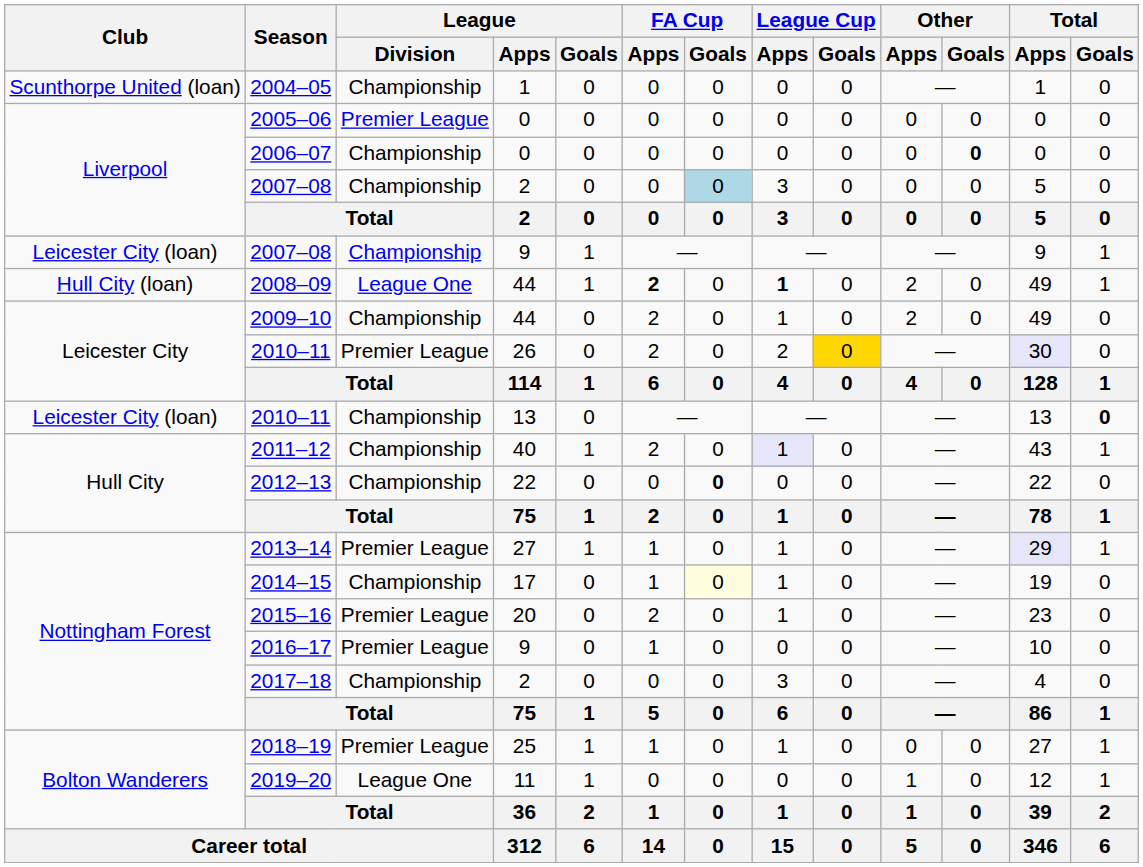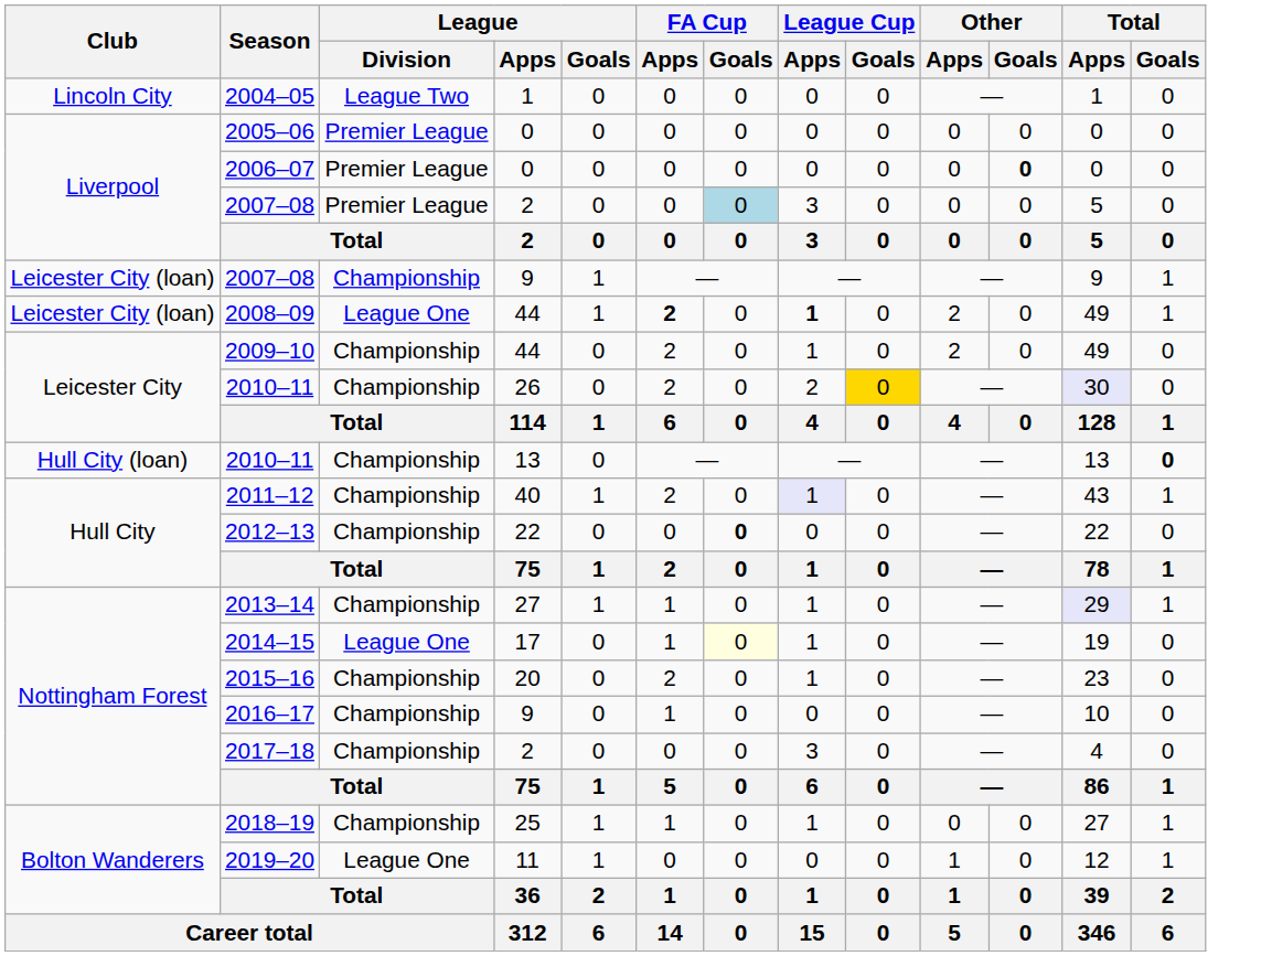 <table class=wikitable style="text-align:center">
 <tr>
 <th rowspan=2>Club</th>
 <th rowspan=2>Season</th>
 <th colspan=3>League</th>
 <th colspan=2><a href='#'>FA Cup</a></th>
 <th colspan=2><a href='#'>League Cup</a></th>
 <th colspan=2>Other</th>
 <th colspan=2>Total</th>
 </tr>
 <tr>
 <th>Division</th>
 <th>Apps</th>
 <th>Goals</th>
 <th>Apps</th>
 <th>Goals</th>
 <th>Apps</th>
 <th>Goals</th>
 <th>Apps</th>
 <th>Goals</th>
 <th>Apps</th>
 <th>Goals</th>
 </tr>
 <tr>
-<td><a href='#'>Scunthorpe United</a> (loan)</td>
+<td><a href='#'>Lincoln City</a></td>
 <td><a href='#'>2004–05</a></td>
-<td>Championship</td>
+<td><a href='#'>League Two</a></td>
 <td>1</td>
 <td>0</td>
 <td>0</td>
 <td>0</td>
 <td>0</td>
 <td>0</td>
 <td colspan=2>—</td>
 <td>1</td>
 <td>0</td>
 </tr>
 <tr>
 <td rowspan=4><a href='#'>Liverpool</a></td>
 <td><a href='#'>2005–06</a></td>
 <td><a href='#'>Premier League</a></td>
 <td>0</td>
 <td>0</td>
 <td>0</td>
 <td>0</td>
 <td>0</td>
 <td>0</td>
 <td>0</td>
 <td>0</td>
 <td>0</td>
 <td>0</td>
 </tr>
 <tr>
 <td><a href='#'>2006–07</a></td>
-<td>Championship</td>
+<td>Premier League</td>
 <td>0</td>
 <td>0</td>
 <td>0</td>
 <td>0</td>
 <td>0</td>
 <td>0</td>
 <td>0</td>
 <td><strong>0</strong></td>
 <td>0</td>
 <td>0</td>
 </tr>
 <tr>
 <td><a href='#'>2007–08</a></td>
-<td>Championship</td>
+<td>Premier League</td>
 <td>2</td>
 <td>0</td>
 <td>0</td>
 <td style="background: lightblue;">0</td>
 <td>3</td>
 <td>0</td>
 <td>0</td>
 <td>0</td>
 <td>5</td>
 <td>0</td>
 </tr>
 <tr>
 <th colspan=2>Total</th>
 <th>2</th>
 <th>0</th>
 <th>0</th>
 <th>0</th>
 <th>3</th>
 <th>0</th>
 <th>0</th>
 <th>0</th>
 <th>5</th>
 <th>0</th>
 </tr>
 <tr>
 <td><a href='#'>Leicester City</a> (loan)</td>
 <td><a href='#'>2007–08</a></td>
 <td><a href='#'>Championship</a></td>
 <td>9</td>
 <td>1</td>
 <td colspan=2>—</td>
 <td colspan=2>—</td>
 <td colspan=2>—</td>
 <td>9</td>
 <td>1</td>
 </tr>
 <tr>
-<td><a href='#'>Hull City</a> (loan)</td>
+<td><a href='#'>Leicester City</a> (loan)</td>
 <td><a href='#'>2008–09</a></td>
 <td><a href='#'>League One</a></td>
 <td>44</td>
 <td>1</td>
 <td><strong>2</strong></td>
 <td>0</td>
 <td><strong>1</strong></td>
 <td>0</td>
 <td>2</td>
 <td>0</td>
 <td>49</td>
 <td>1</td>
 </tr>
 <tr>
 <td rowspan=3>Leicester City</td>
 <td><a href='#'>2009–10</a></td>
 <td>Championship</td>
 <td>44</td>
 <td>0</td>
 <td>2</td>
 <td>0</td>
 <td>1</td>
 <td>0</td>
 <td>2</td>
 <td>0</td>
 <td>49</td>
 <td>0</td>
 </tr>
 <tr>
 <td><a href='#'>2010–11</a></td>
-<td>Premier League</td>
+<td>Championship</td>
 <td>26</td>
 <td>0</td>
 <td>2</td>
 <td>0</td>
 <td>2</td>
 <td style="background: gold;">0</td>
 <td colspan=2>—</td>
 <td style="background: lavender;">30</td>
 <td>0</td>
 </tr>
 <tr>
 <th colspan=2>Total</th>
 <th>114</th>
 <th>1</th>
 <th>6</th>
 <th>0</th>
 <th>4</th>
 <th>0</th>
 <th>4</th>
 <th>0</th>
 <th>128</th>
 <th>1</th>
 </tr>
 <tr>
-<td><a href='#'>Leicester City</a> (loan)</td>
+<td><a href='#'>Hull City</a> (loan)</td>
 <td><a href='#'>2010–11</a></td>
 <td>Championship</td>
 <td>13</td>
 <td>0</td>
 <td colspan=2>—</td>
 <td colspan=2>—</td>
 <td colspan=2>—</td>
 <td>13</td>
 <td><strong>0</strong></td>
 </tr>
 <tr>
 <td rowspan=3>Hull City</td>
 <td><a href='#'>2011–12</a></td>
 <td>Championship</td>
 <td>40</td>
 <td>1</td>
 <td>2</td>
 <td>0</td>
 <td style="background: lavender;">1</td>
 <td>0</td>
 <td colspan=2>—</td>
 <td>43</td>
 <td>1</td>
 </tr>
 <tr>
 <td><a href='#'>2012–13</a></td>
 <td>Championship</td>
 <td>22</td>
 <td>0</td>
 <td>0</td>
 <td><strong>0</strong></td>
 <td>0</td>
 <td>0</td>
 <td colspan=2>—</td>
 <td>22</td>
 <td>0</td>
 </tr>
 <tr>
 <th colspan=2>Total</th>
 <th>75</th>
 <th>1</th>
 <th>2</th>
 <th>0</th>
 <th>1</th>
 <th>0</th>
 <th colspan=2>—</th>
 <th>78</th>
 <th>1</th>
 </tr>
 <tr>
 <td rowspan=6><a href='#'>Nottingham Forest</a></td>
 <td><a href='#'>2013–14</a></td>
-<td>Premier League</td>
+<td>Championship</td>
 <td>27</td>
 <td>1</td>
 <td>1</td>
 <td>0</td>
 <td>1</td>
 <td>0</td>
 <td colspan=2>—</td>
 <td style="background: lavender;">29</td>
 <td>1</td>
 </tr>
 <tr>
 <td><a href='#'>2014–15</a></td>
-<td>Championship</td>
+<td><a href='#'>League One</a></td>
 <td>17</td>
 <td>0</td>
 <td>1</td>
 <td style="background: lightyellow;">0</td>
 <td>1</td>
 <td>0</td>
 <td colspan=2>—</td>
 <td>19</td>
 <td>0</td>
 </tr>
 <tr>
 <td><a href='#'>2015–16</a></td>
-<td>Premier League</td>
+<td>Championship</td>
 <td>20</td>
 <td>0</td>
 <td>2</td>
 <td>0</td>
 <td>1</td>
 <td>0</td>
 <td colspan=2>—</td>
 <td>23</td>
 <td>0</td>
 </tr>
 <tr>
 <td><a href='#'>2016–17</a></td>
-<td>Premier League</td>
+<td>Championship</td>
 <td>9</td>
 <td>0</td>
 <td>1</td>
 <td>0</td>
 <td>0</td>
 <td>0</td>
 <td colspan=2>—</td>
 <td>10</td>
 <td>0</td>
 </tr>
 <tr>
 <td><a href='#'>2017–18</a></td>
 <td>Championship</td>
 <td>2</td>
 <td>0</td>
 <td>0</td>
 <td>0</td>
 <td>3</td>
 <td>0</td>
 <td colspan=2>—</td>
 <td>4</td>
 <td>0</td>
 </tr>
 <tr>
 <th colspan=2>Total</th>
 <th>75</th>
 <th>1</th>
 <th>5</th>
 <th>0</th>
 <th>6</th>
 <th>0</th>
 <th colspan=2>—</th>
 <th>86</th>
 <th>1</th>
 </tr>
 <tr>
 <td rowspan="3"><a href='#'>Bolton Wanderers</a></td>
 <td><a href='#'>2018–19</a></td>
-<td>Premier League</td>
+<td>Championship</td>
 <td>25</td>
 <td>1</td>
 <td>1</td>
 <td>0</td>
 <td>1</td>
 <td>0</td>
 <td>0</td>
 <td>0</td>
 <td>27</td>
 <td>1</td>
 </tr>
 <tr>
 <td><a href='#'>2019–20</a></td>
 <td>League One</td>
 <td>11</td>
 <td>1</td>
 <td>0</td>
 <td>0</td>
 <td>0</td>
 <td>0</td>
 <td>1</td>
 <td>0</td>
 <td>12</td>
 <td>1</td>
 </tr>
 <tr>
 <th colspan=2>Total</th>
 <th>36</th>
 <th>2</th>
 <th>1</th>
 <th>0</th>
 <th>1</th>
 <th>0</th>
 <th>1</th>
 <th>0</th>
 <th>39</th>
 <th>2</th>
 </tr>
 <tr>
 <th colspan=3>Career total</th>
 <th>312</th>
 <th>6</th>
 <th>14</th>
 <th>0</th>
 <th>15</th>
 <th>0</th>
 <th>5</th>
 <th>0</th>
 <th>346</th>
 <th>6</th>
 </tr>
 </table>
